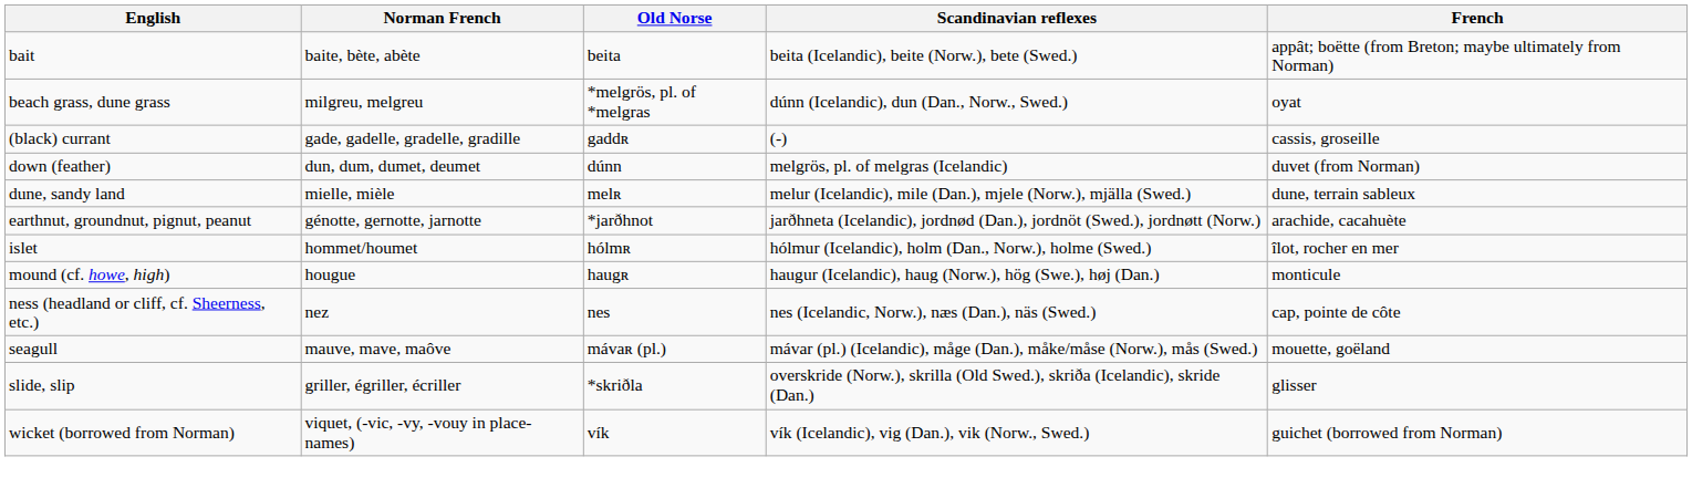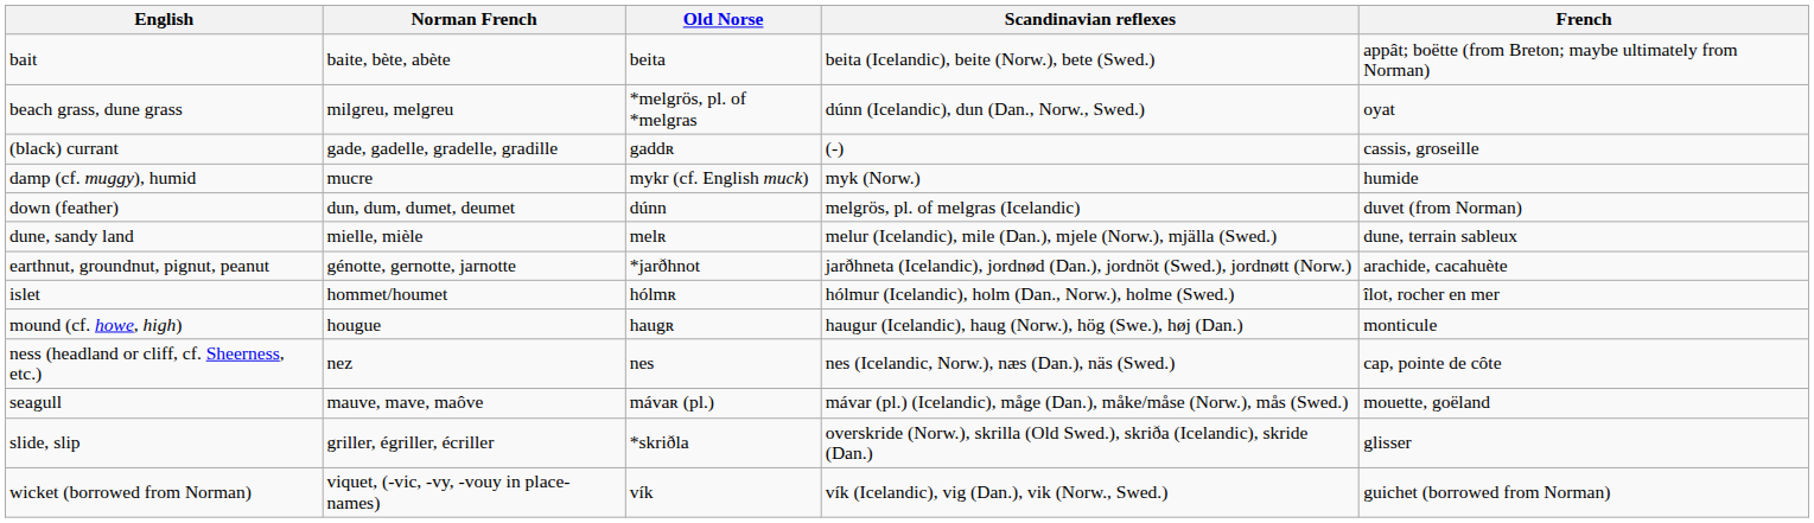 <table class="wikitable">
 <tr>
 <th>English</th>
 <th>Norman French</th>
 <th><a href='#'>Old Norse</a></th>
 <th>Scandinavian reflexes</th>
 <th>French</th>
 </tr>
 <tr>
 <td>bait</td>
 <td>baite, bète, abète</td>
 <td>beita</td>
 <td>beita (Icelandic), beite (Norw.), bete (Swed.)</td>
 <td>appât; boëtte (from Breton; maybe ultimately from Norman)</td>
 </tr>
 <tr>
 <td>beach grass, dune grass</td>
 <td>milgreu, melgreu</td>
 <td>*melgrös, pl. of *melgras</td>
 <td>dúnn (Icelandic), dun (Dan., Norw., Swed.)</td>
 <td>oyat</td>
 </tr>
 <tr>
 <td>(black) currant</td>
 <td>gade, gadelle, gradelle, gradille</td>
 <td>gaddʀ</td>
 <td>(-)</td>
 <td>cassis, groseille</td>
+</tr>
+<tr>
+<td>damp (cf. <em>muggy</em>), humid</td>
+<td>mucre</td>
+<td>mykr (cf. English <em>muck</em>)</td>
+<td>myk (Norw.)</td>
+<td>humide</td>
 </tr>
 <tr>
 <td>down (feather)</td>
 <td>dun, dum, dumet, deumet</td>
 <td>dúnn</td>
 <td>melgrös, pl. of melgras (Icelandic)</td>
 <td>duvet (from Norman)</td>
 </tr>
 <tr>
 <td>dune, sandy land</td>
 <td>mielle, mièle</td>
 <td>melʀ</td>
 <td>melur (Icelandic), mile (Dan.), mjele (Norw.), mjälla (Swed.)</td>
 <td>dune, terrain sableux</td>
 </tr>
 <tr>
 <td>earthnut, groundnut, pignut, peanut</td>
 <td>génotte, gernotte, jarnotte</td>
 <td>*jarðhnot</td>
 <td>jarðhneta (Icelandic), jordnød (Dan.), jordnöt (Swed.), jordnøtt (Norw.)</td>
 <td>arachide, cacahuète</td>
 </tr>
 <tr>
 <td>islet</td>
 <td>hommet/houmet</td>
 <td>hólmʀ</td>
 <td>hólmur (Icelandic), holm (Dan., Norw.), holme (Swed.)</td>
 <td>îlot, rocher en mer</td>
 </tr>
 <tr>
 <td>mound (cf. <em><a href='#'>howe</a></em>, <em>high</em>)</td>
 <td>hougue</td>
 <td>haugʀ</td>
 <td>haugur (Icelandic), haug (Norw.), hög (Swe.), høj (Dan.)</td>
 <td>monticule</td>
 </tr>
 <tr>
 <td>ness (headland or cliff, cf. <a href='#'>Sheerness</a>, etc.)</td>
 <td>nez</td>
 <td>nes</td>
 <td>nes (Icelandic, Norw.), næs (Dan.), näs (Swed.)</td>
 <td>cap, pointe de côte</td>
 </tr>
 <tr>
 <td>seagull</td>
 <td>mauve, mave, maôve</td>
 <td>mávaʀ (pl.)</td>
 <td>mávar (pl.) (Icelandic), måge (Dan.), måke/måse (Norw.), mås (Swed.)</td>
 <td>mouette, goëland</td>
 </tr>
 <tr>
 <td>slide, slip</td>
 <td>griller, égriller, écriller</td>
 <td>*skriðla</td>
 <td>overskride (Norw.), skrilla (Old Swed.), skriða (Icelandic), skride (Dan.)</td>
 <td>glisser</td>
 </tr>
 <tr>
 <td>wicket (borrowed from Norman)</td>
 <td>viquet, (-vic, -vy, -vouy in place-names)</td>
 <td>vík</td>
 <td>vík (Icelandic), vig (Dan.), vik (Norw., Swed.)</td>
 <td>guichet (borrowed from Norman)</td>
 </tr>
 </table>
